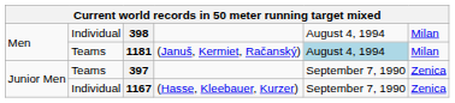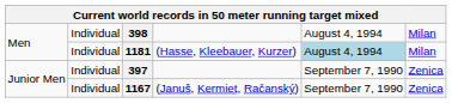 <table class="wikitable" style="font-size: 95%">
 <tr>
 <th colspan=7>Current world records in 50 meter running target mixed</th>
 </tr>
 <tr>
 <td rowspan=2>Men</td>
 <td>Individual</td>
 <th>398</th>
 <td></td>
 <td>August 4, 1994</td>
 <td><a href='#'>Milan</a> </td>
 </tr>
 <tr>
-<td>Teams</td>
+<td>Individual</td>
 <th>1181</th>
-<td> (<a href='#'>Januš</a>, <a href='#'>Kermiet</a>, <a href='#'>Račanský</a>)</td>
+<td> (<a href='#'>Hasse</a>, <a href='#'>Kleebauer</a>, <a href='#'>Kurzer</a>)</td>
 <td style="background: lightblue;">August 4, 1994</td>
 <td><a href='#'>Milan</a> </td>
 </tr>
 <tr>
 <td rowspan=2>Junior Men</td>
-<td>Teams</td>
+<td>Individual</td>
 <th>397</th>
 <td></td>
 <td>September 7, 1990</td>
 <td><a href='#'>Zenica</a> </td>
 </tr>
 <tr>
 <td>Individual</td>
 <th>1167</th>
-<td> (<a href='#'>Hasse</a>, <a href='#'>Kleebauer</a>, <a href='#'>Kurzer</a>)</td>
+<td> (<a href='#'>Januš</a>, <a href='#'>Kermiet</a>, <a href='#'>Račanský</a>)</td>
 <td>September 7, 1990</td>
 <td><a href='#'>Zenica</a> </td>
 </tr>
 </table>
